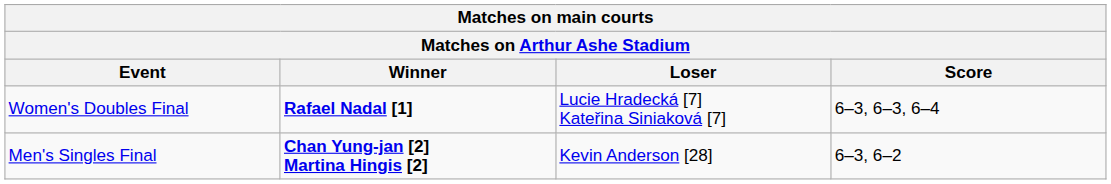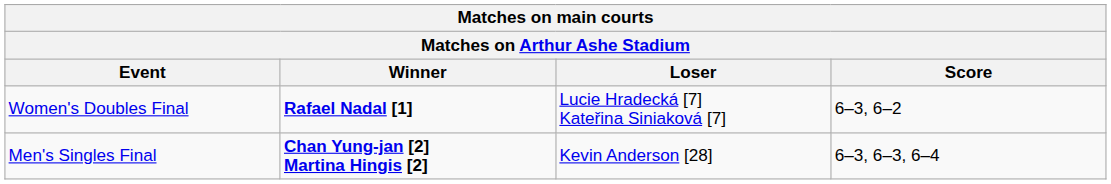 <table class="wikitable" style="margin:auto;">
 <tr>
 <th colspan="4" style="white-space:nowrap;">Matches on main courts</th>
 </tr>
 <tr>
 <th colspan="5">Matches on <a href='#'>Arthur Ashe Stadium</a></th>
 </tr>
 <tr>
 <th width=250>Event</th>
 <th width=250>Winner</th>
 <th width=250>Loser</th>
 <th width=250>Score</th>
 </tr>
 <tr>
 <td><a href='#'>Women's Doubles Final</a></td>
 <td><strong> <a href='#'>Rafael Nadal</a> [1]</strong></td>
 <td> <a href='#'>Lucie Hradecká</a> [7]<br> <a href='#'>Kateřina Siniaková</a> [7]</td>
-<td>6–3, 6–3, 6–4</td>
+<td>6–3, 6–2</td>
 </tr>
 <tr>
 <td><a href='#'>Men's Singles Final</a></td>
 <td><strong> <a href='#'>Chan Yung-jan</a> [2]<br> <a href='#'>Martina Hingis</a> [2]</strong></td>
 <td> <a href='#'>Kevin Anderson</a> [28]</td>
-<td>6–3, 6–2</td>
+<td>6–3, 6–3, 6–4</td>
 </tr>
 </table>
